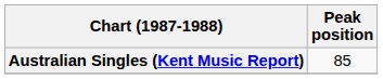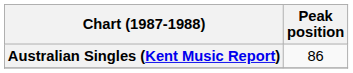 <table class="wikitable sortable plainrowheaders" style="text-align:center">
 <tr>
 <th>Chart (1987-1988)</th>
 <th>Peak<br>position</th>
 </tr>
 <tr>
 <th scope="row">Australian Singles (<a href='#'>Kent Music Report</a>)</th>
-<td align="center">85</td>
+<td align="center">86</td>
 </tr>
 <tr>
 </tr>
 <tr>
 </tr>
 <tr>
 </tr>
 <tr>
 </tr>
 </table>
